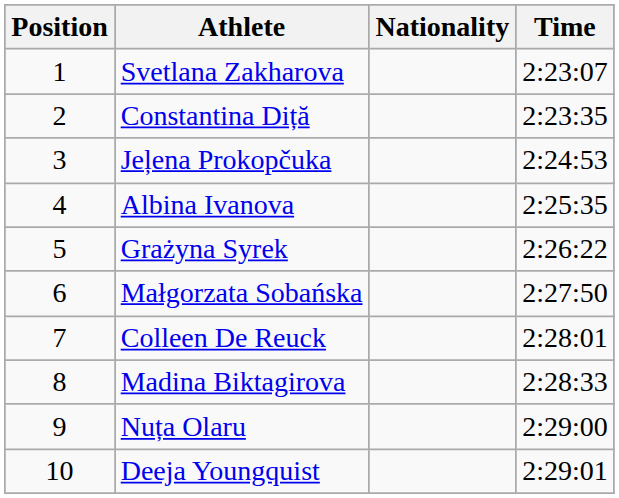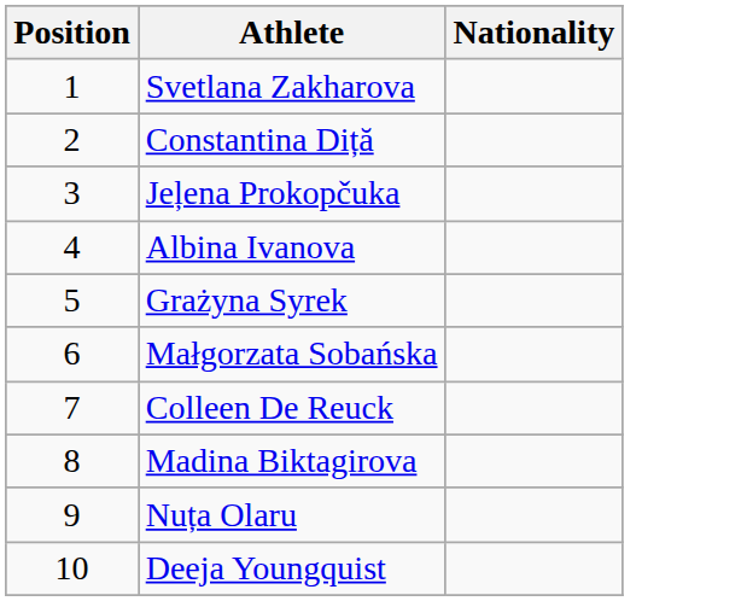 <table class="wikitable sortable">
 <tr>
 <th>Position</th>
 <th>Athlete</th>
 <th>Nationality</th>
-<th>Time</th>
 </tr>
 <tr>
 <td style="text-align:center">1</td>
 <td><a href='#'>Svetlana Zakharova</a></td>
 <td></td>
-<td>2:23:07</td>
 </tr>
 <tr>
 <td style="text-align:center">2</td>
 <td><a href='#'>Constantina Diță</a></td>
 <td></td>
-<td>2:23:35</td>
 </tr>
 <tr>
 <td style="text-align:center">3</td>
 <td><a href='#'>Jeļena Prokopčuka</a></td>
 <td></td>
-<td>2:24:53</td>
 </tr>
 <tr>
 <td style="text-align:center">4</td>
 <td><a href='#'>Albina Ivanova</a></td>
 <td></td>
-<td>2:25:35</td>
 </tr>
 <tr>
 <td style="text-align:center">5</td>
 <td><a href='#'>Grażyna Syrek</a></td>
 <td></td>
-<td>2:26:22</td>
 </tr>
 <tr>
 <td style="text-align:center">6</td>
 <td><a href='#'>Małgorzata Sobańska</a></td>
 <td></td>
-<td>2:27:50</td>
 </tr>
 <tr>
 <td style="text-align:center">7</td>
 <td><a href='#'>Colleen De Reuck</a></td>
 <td></td>
-<td>2:28:01</td>
 </tr>
 <tr>
 <td style="text-align:center">8</td>
 <td><a href='#'>Madina Biktagirova</a></td>
 <td></td>
-<td>2:28:33</td>
 </tr>
 <tr>
 <td style="text-align:center">9</td>
 <td><a href='#'>Nuța Olaru</a></td>
 <td></td>
-<td>2:29:00</td>
 </tr>
 <tr>
 <td style="text-align:center">10</td>
 <td><a href='#'>Deeja Youngquist</a></td>
 <td></td>
-<td>2:29:01</td>
 </tr>
 </table>
